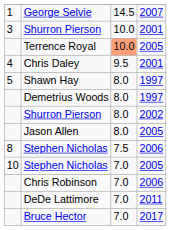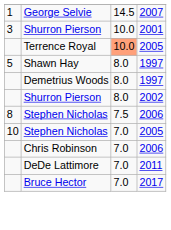 <table class="wikitable">
 <tr>
 </tr>
 <tr>
 <td>1</td>
 <td><a href='#'>George Selvie</a></td>
 <td>14.5</td>
 <td><a href='#'>2007</a></td>
 </tr>
 <tr>
 <td>3</td>
 <td><a href='#'>Shurron Pierson</a></td>
 <td>10.0</td>
 <td><a href='#'>2001</a></td>
 </tr>
 <tr>
 <td></td>
 <td>Terrence Royal</td>
 <td style="background: lightsalmon;">10.0</td>
 <td><a href='#'>2005</a></td>
 </tr>
 <tr>
-<td>4</td>
-<td>Chris Daley</td>
-<td>9.5</td>
-<td><a href='#'>2001</a></td>
-</tr>
-<tr>
 <td>5</td>
 <td>Shawn Hay</td>
 <td>8.0</td>
 <td><a href='#'>1997</a></td>
 </tr>
 <tr>
 <td></td>
 <td>Demetrius Woods</td>
 <td>8.0</td>
 <td><a href='#'>1997</a></td>
 </tr>
 <tr>
 <td></td>
 <td><a href='#'>Shurron Pierson</a></td>
 <td>8.0</td>
 <td><a href='#'>2002</a></td>
-</tr>
-<tr>
-<td></td>
-<td>Jason Allen</td>
-<td>8.0</td>
-<td><a href='#'>2005</a></td>
 </tr>
 <tr>
 <td>8</td>
 <td><a href='#'>Stephen Nicholas</a></td>
 <td>7.5</td>
 <td><a href='#'>2006</a></td>
 </tr>
 <tr>
 <td>10</td>
 <td><a href='#'>Stephen Nicholas</a></td>
 <td>7.0</td>
 <td><a href='#'>2005</a></td>
 </tr>
 <tr>
 <td></td>
 <td>Chris Robinson</td>
 <td>7.0</td>
 <td><a href='#'>2006</a></td>
 </tr>
 <tr>
 <td></td>
 <td>DeDe Lattimore</td>
 <td>7.0</td>
 <td><a href='#'>2011</a></td>
 </tr>
 <tr>
 <td></td>
 <td><a href='#'>Bruce Hector</a></td>
 <td>7.0</td>
 <td><a href='#'>2017</a></td>
 </tr>
 </table>
